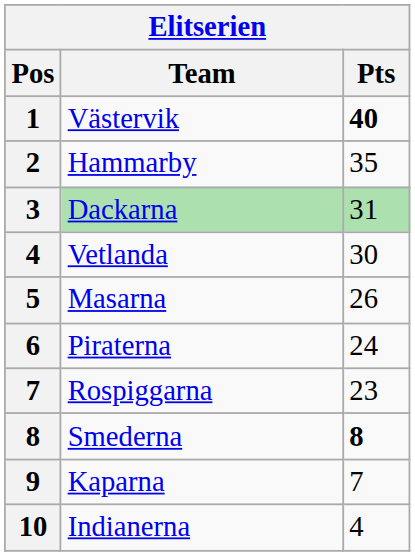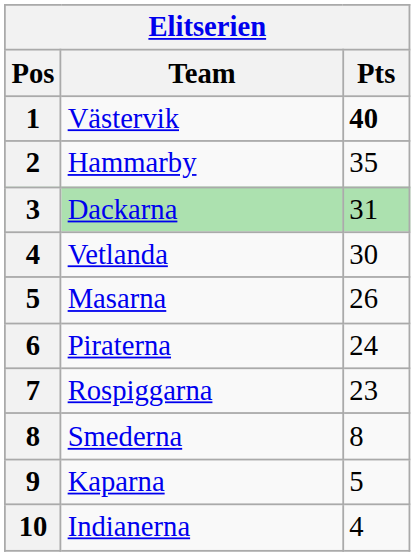 <table class="wikitable">
 <tr>
 <th colspan="3"><a href='#'>Elitserien</a></th>
 </tr>
 <tr>
 <th width=20>Pos</th>
 <th width=150>Team</th>
 <th width=30>Pts</th>
 </tr>
 <tr>
 <th>1</th>
 <td><a href='#'>Västervik</a></td>
 <td><strong>40</strong></td>
 </tr>
 <tr>
 <th>2</th>
 <td><a href='#'>Hammarby</a></td>
 <td>35</td>
 </tr>
 <tr style="background:#ACE1AF;">
 <th>3</th>
 <td><a href='#'>Dackarna</a></td>
 <td>31</td>
 </tr>
 <tr>
 <th>4</th>
 <td><a href='#'>Vetlanda</a></td>
 <td>30</td>
 </tr>
 <tr>
 <th>5</th>
 <td><a href='#'>Masarna</a></td>
 <td>26</td>
 </tr>
 <tr>
 <th>6</th>
 <td><a href='#'>Piraterna</a></td>
 <td>24</td>
 </tr>
 <tr>
 <th>7</th>
 <td><a href='#'>Rospiggarna</a></td>
 <td>23</td>
 </tr>
 <tr>
 <th>8</th>
 <td><a href='#'>Smederna</a></td>
-<td><strong>8</strong></td>
+<td>8</td>
 </tr>
 <tr>
 <th>9</th>
 <td><a href='#'>Kaparna</a></td>
-<td>7</td>
+<td>5</td>
 </tr>
 <tr>
 <th>10</th>
 <td><a href='#'>Indianerna</a></td>
 <td>4</td>
 </tr>
 </table>
